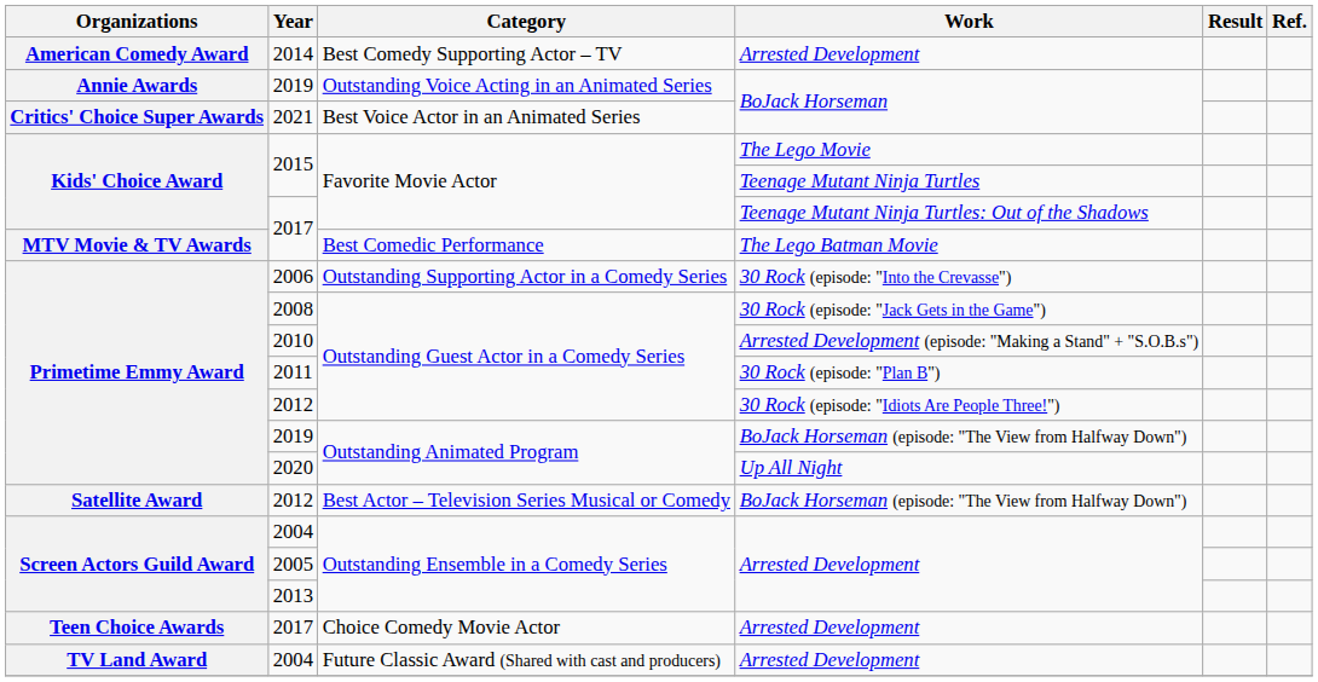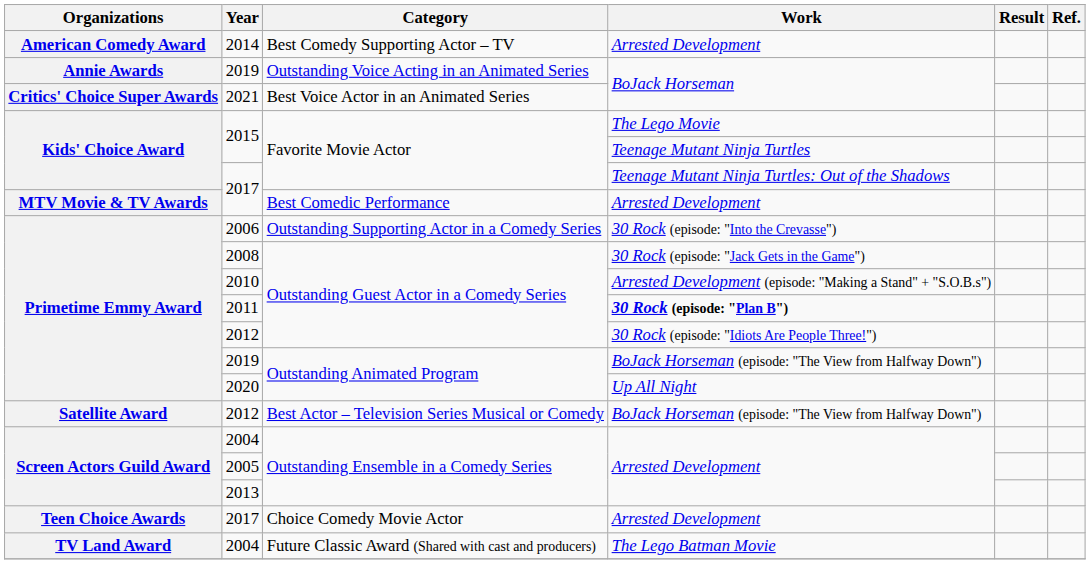 <table class="wikitable sortable plainrowheaders">
 <tr>
 <th>Organizations</th>
 <th>Year</th>
 <th>Category</th>
 <th>Work</th>
 <th>Result</th>
 <th class="unsortable">Ref.</th>
 </tr>
 <tr>
 <th rowspan="1" scope="row"><a href='#'>American Comedy Award</a></th>
 <td style="text-align:center;">2014</td>
 <td>Best Comedy Supporting Actor – TV</td>
 <td><em><a href='#'>Arrested Development</a></em></td>
 <td></td>
 <td style="text-align:center;"></td>
 </tr>
 <tr>
 <th rowspan="1" scope="row"><a href='#'>Annie Awards</a></th>
 <td style="text-align:center;">2019</td>
 <td><a href='#'>Outstanding Voice Acting in an Animated Series</a></td>
 <td rowspan=2><em><a href='#'>BoJack Horseman</a></em></td>
 <td></td>
 <td style="text-align:center;"></td>
 </tr>
 <tr>
 <th rowspan="1" scope="row"><a href='#'>Critics' Choice Super Awards</a></th>
 <td style="text-align:center;">2021</td>
 <td>Best Voice Actor in an Animated Series</td>
 <td></td>
 <td style="text-align:center;"></td>
 </tr>
 <tr>
 <th rowspan="3 " scope="row"><a href='#'>Kids' Choice Award</a></th>
 <td style="text-align:center;", rowspan=2>2015</td>
 <td rowspan=3>Favorite Movie Actor</td>
 <td><em><a href='#'>The Lego Movie</a></em></td>
 <td></td>
 <td style="text-align:center;"></td>
 </tr>
 <tr>
 <td><em><a href='#'>Teenage Mutant Ninja Turtles</a></em></td>
 <td></td>
 <td style="text-align:center;"></td>
 </tr>
 <tr>
 <td style="text-align:center;", rowspan="2">2017</td>
 <td><em><a href='#'>Teenage Mutant Ninja Turtles: Out of the Shadows</a></em></td>
 <td></td>
 <td style="text-align:center;"></td>
 </tr>
 <tr>
 <th rowspan="1" scope="row"><a href='#'>MTV Movie & TV Awards</a></th>
 <td><a href='#'>Best Comedic Performance</a></td>
-<td rowspan=1><em><a href='#'>The Lego Batman Movie</a></em></td>
+<td><em><a href='#'>Arrested Development</a></em></td>
 <td></td>
 <td style="text-align:center;"></td>
 </tr>
 <tr>
 <th rowspan="7" scope="row"><a href='#'>Primetime Emmy Award</a></th>
 <td style="text-align:center;">2006</td>
 <td><a href='#'>Outstanding Supporting Actor in a Comedy Series</a></td>
 <td><em><a href='#'>30 Rock</a></em> <small> (episode: "<a href='#'>Into the Crevasse</a>") </small></td>
 <td></td>
 <td style="text-align:center;"></td>
 </tr>
 <tr>
 <td style="text-align:center;">2008</td>
 <td rowspan=4><a href='#'>Outstanding Guest Actor in a Comedy Series</a></td>
 <td><em><a href='#'>30 Rock</a></em> <small> (episode: "<a href='#'>Jack Gets in the Game</a>") </small></td>
 <td></td>
 <td style="text-align:center;"></td>
 </tr>
 <tr>
 <td style="text-align:center;">2010</td>
 <td><em><a href='#'>Arrested Development</a></em> <small> (episode: "Making a Stand" + "S.O.B.s") </small></td>
 <td></td>
 <td style="text-align:center;"></td>
 </tr>
 <tr>
 <td style="text-align:center;">2011</td>
-<td><em><a href='#'>30 Rock</a></em> <small> (episode: "<a href='#'>Plan B</a>") </small></td>
+<td><strong><em><a href='#'>30 Rock</a></em> <small> (episode: "<a href='#'>Plan B</a>") </small></strong></td>
 <td></td>
 <td style="text-align:center;"></td>
 </tr>
 <tr>
 <td style="text-align:center;">2012</td>
 <td><em><a href='#'>30 Rock</a></em> <small> (episode: "<a href='#'>Idiots Are People Three!</a>") </small></td>
 <td></td>
 <td style="text-align:center;"></td>
 </tr>
 <tr>
 <td style="text-align:center;">2019</td>
 <td rowspan=2><a href='#'>Outstanding Animated Program</a></td>
 <td><em><a href='#'>BoJack Horseman</a></em> <small> (episode: "The View from Halfway Down") </small></td>
 <td></td>
 <td style="text-align:center;"></td>
 </tr>
 <tr>
 <td style="text-align:center;">2020</td>
 <td><em><a href='#'>Up All Night</a></em></td>
 <td></td>
 <td style="text-align:center;"></td>
 </tr>
 <tr>
 <th rowspan="1" scope="row"><a href='#'>Satellite Award</a></th>
 <td style="text-align:center;">2012</td>
 <td><a href='#'>Best Actor – Television Series Musical or Comedy</a></td>
 <td><em><a href='#'>BoJack Horseman</a></em> <small> (episode: "The View from Halfway Down") </small></td>
 <td></td>
 <td style="text-align:center;"></td>
 </tr>
 <tr>
 <th rowspan="3" scope="row"><a href='#'>Screen Actors Guild Award</a></th>
 <td style="text-align:center;">2004</td>
 <td rowspan=3><a href='#'>Outstanding Ensemble in a Comedy Series</a></td>
 <td rowspan=3><em><a href='#'>Arrested Development</a></em></td>
 <td></td>
 <td style="text-align:center;"></td>
 </tr>
 <tr>
 <td style="text-align:center;", rowspan="1">2005</td>
 <td></td>
 <td style="text-align:center;"></td>
 </tr>
 <tr>
 <td style="text-align:center;", rowspan="1">2013</td>
 <td></td>
 <td style="text-align:center;"></td>
 </tr>
 <tr>
 <th rowspan="1" scope="row"><a href='#'>Teen Choice Awards</a></th>
 <td style="text-align:center;">2017</td>
 <td>Choice Comedy Movie Actor</td>
 <td><em><a href='#'>Arrested Development</a></em></td>
 <td></td>
 <td style="text-align:center;"></td>
 </tr>
 <tr>
 <th rowspan="1" scope="row"><a href='#'>TV Land Award</a></th>
 <td style="text-align:center;">2004</td>
 <td>Future Classic Award <small> (Shared with cast and producers) </small></td>
-<td><em><a href='#'>Arrested Development</a></em></td>
+<td rowspan=1><em><a href='#'>The Lego Batman Movie</a></em></td>
 <td></td>
 <td style="text-align:center;"></td>
 </tr>
 <tr>
 </tr>
 </table>
